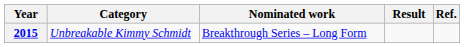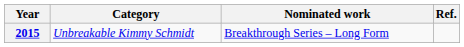 <table class=wikitable>
 <tr>
 <th scope="col" style="width:5em;">Year</th>
 <th scope="col" style="width:24em;">Category</th>
 <th scope="col" style="width:31em;">Nominated work</th>
-<th scope="col" style="width:5em;">Result</th>
 <th>Ref.</th>
 </tr>
 <tr>
 <th row=scope style="text-align:center;"><a href='#'>2015</a></th>
 <td><em><a href='#'>Unbreakable Kimmy Schmidt</a></em></td>
 <td><a href='#'>Breakthrough Series – Long Form</a></td>
-<td></td>
 <td style="text-align:center;"></td>
 </tr>
 </table>
